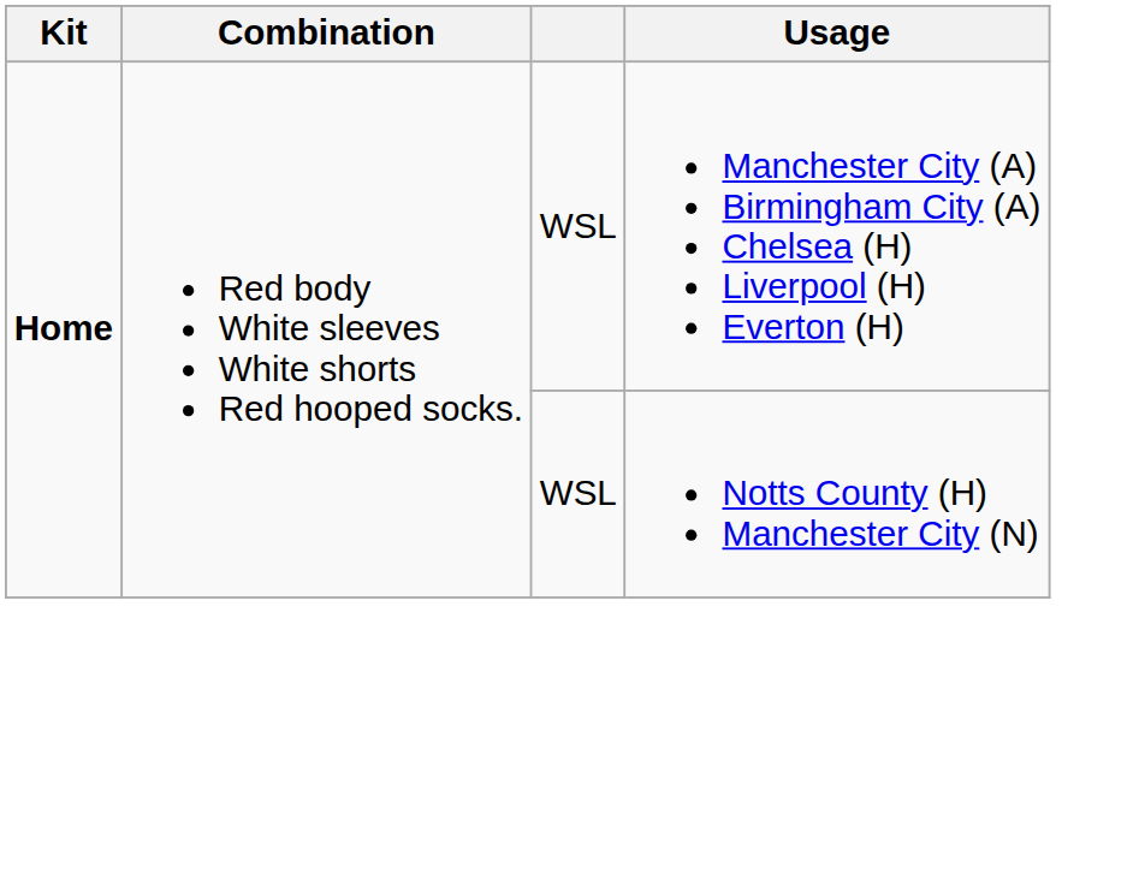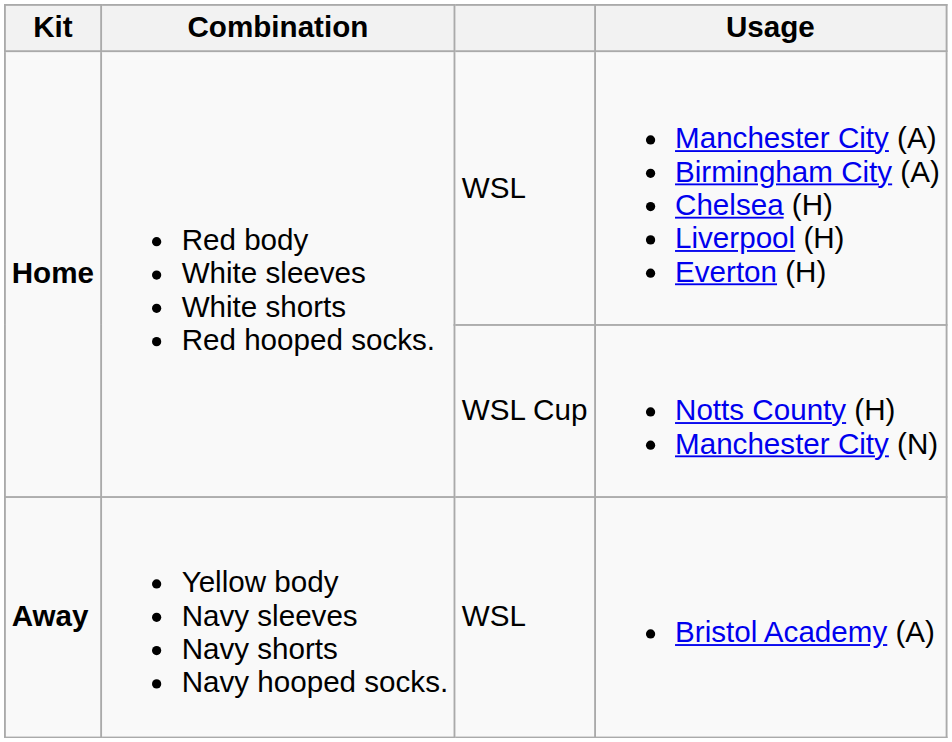 <table class="wikitable">
 <tr>
 <th>Kit</th>
 <th>Combination</th>
 <th></th>
 <th>Usage</th>
 </tr>
 <tr>
 <td rowspan="2"><strong>Home</strong></td>
 <td rowspan="2"><br><ul><li>Red body</li><li>White sleeves</li><li>White shorts</li><li>Red hooped socks.</li></ul></td>
 <td>WSL</td>
 <td><br><ul><li><a href='#'>Manchester City</a> (A)</li><li><a href='#'>Birmingham City</a> (A)</li><li><a href='#'>Chelsea</a> (H)</li><li><a href='#'>Liverpool</a> (H)</li><li><a href='#'>Everton</a> (H)</li></ul></td>
 </tr>
 <tr>
-<td>WSL</td>
+<td>WSL Cup</td>
 <td><br><ul><li><a href='#'>Notts County</a> (H)</li><li><a href='#'>Manchester City</a> (N)</li></ul></td>
 </tr>
+<tr>
+<td><strong>Away</strong></td>
+<td><br><ul><li>Yellow body</li><li>Navy sleeves</li><li>Navy shorts</li><li>Navy hooped socks.</li></ul></td>
+<td>WSL</td>
+<td><br><ul><li><a href='#'>Bristol Academy</a> (A)</li></ul></td>
+</tr>
 </table>
